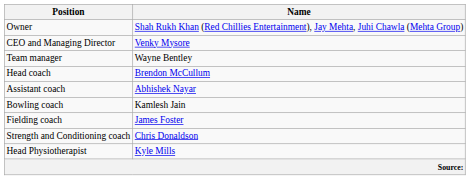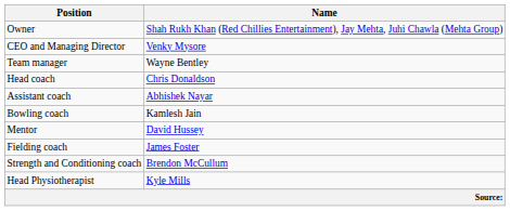 <table class="wikitable"  style="font-size:85%;">
 <tr>
 <th style="text-align:center;">Position</th>
 <th style="text-align:center;">Name</th>
 </tr>
 <tr>
 <td>Owner</td>
 <td><a href='#'>Shah Rukh Khan</a> (<a href='#'>Red Chillies Entertainment</a>), <a href='#'>Jay Mehta</a>, <a href='#'>Juhi Chawla</a> (<a href='#'>Mehta Group</a>)</td>
 </tr>
 <tr>
 <td>CEO and Managing Director</td>
 <td><a href='#'>Venky Mysore</a></td>
 </tr>
 <tr>
 <td>Team manager</td>
 <td>Wayne Bentley</td>
 </tr>
 <tr>
 <td>Head coach</td>
-<td><a href='#'>Brendon McCullum</a></td>
+<td><a href='#'>Chris Donaldson</a></td>
 </tr>
 <tr>
 <td>Assistant coach</td>
 <td><a href='#'>Abhishek Nayar</a></td>
 </tr>
 <tr>
 <td>Bowling coach</td>
 <td>Kamlesh Jain</td>
 </tr>
 <tr>
+<td>Mentor</td>
+<td><a href='#'>David Hussey</a></td>
+</tr>
+<tr>
 <td>Fielding coach</td>
 <td><a href='#'>James Foster</a></td>
 </tr>
 <tr>
 <td>Strength and Conditioning coach</td>
-<td><a href='#'>Chris Donaldson</a></td>
+<td><a href='#'>Brendon McCullum</a></td>
 </tr>
 <tr>
 <td>Head Physiotherapist</td>
 <td><a href='#'>Kyle Mills</a></td>
 </tr>
 <tr>
 <th colspan="2" style="text-align:right;"><small>Source: </small></th>
 </tr>
 </table>
